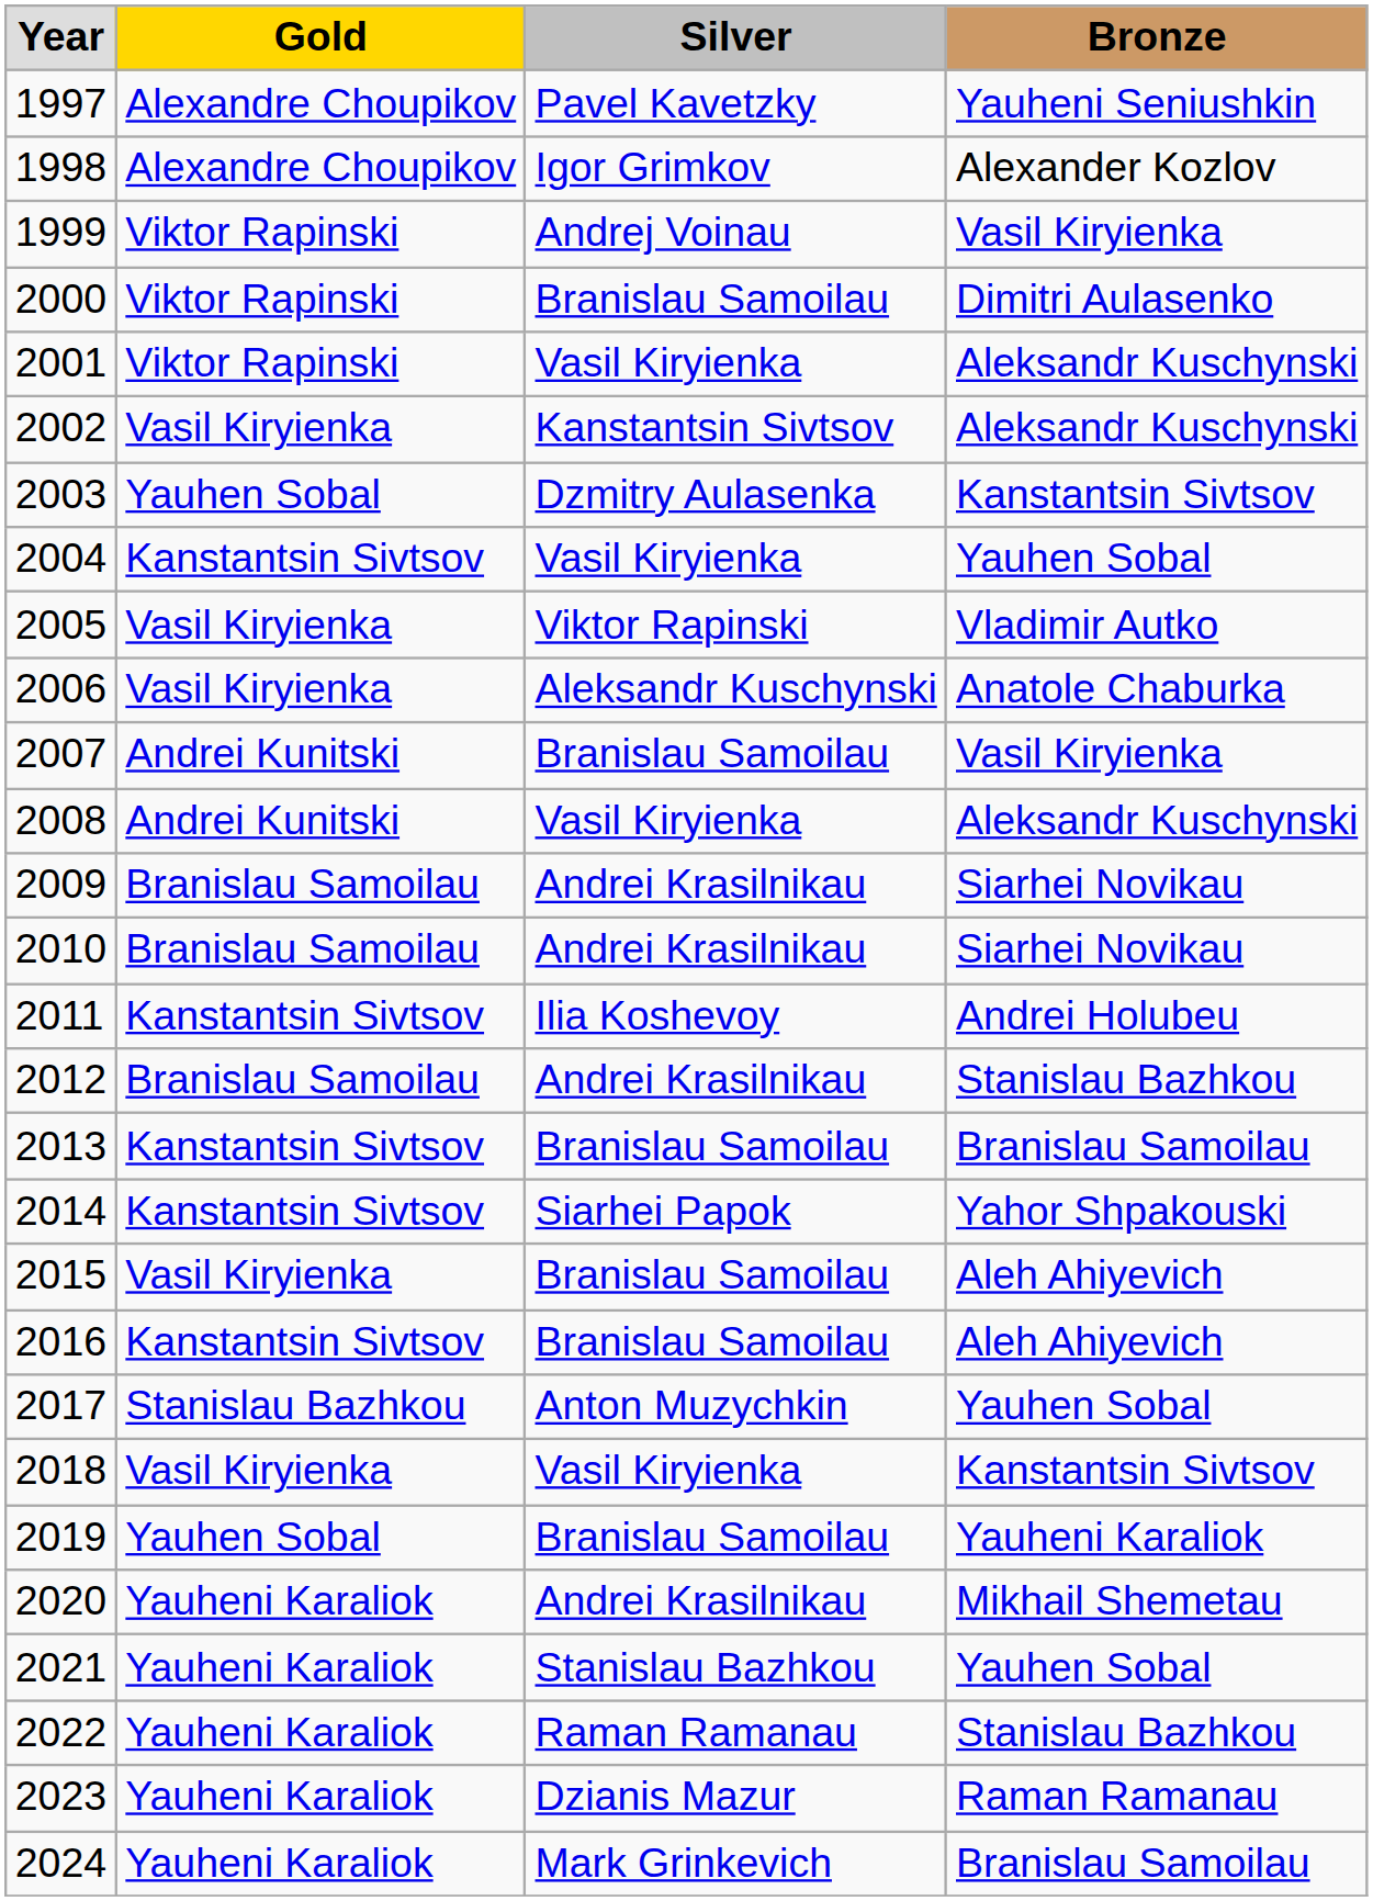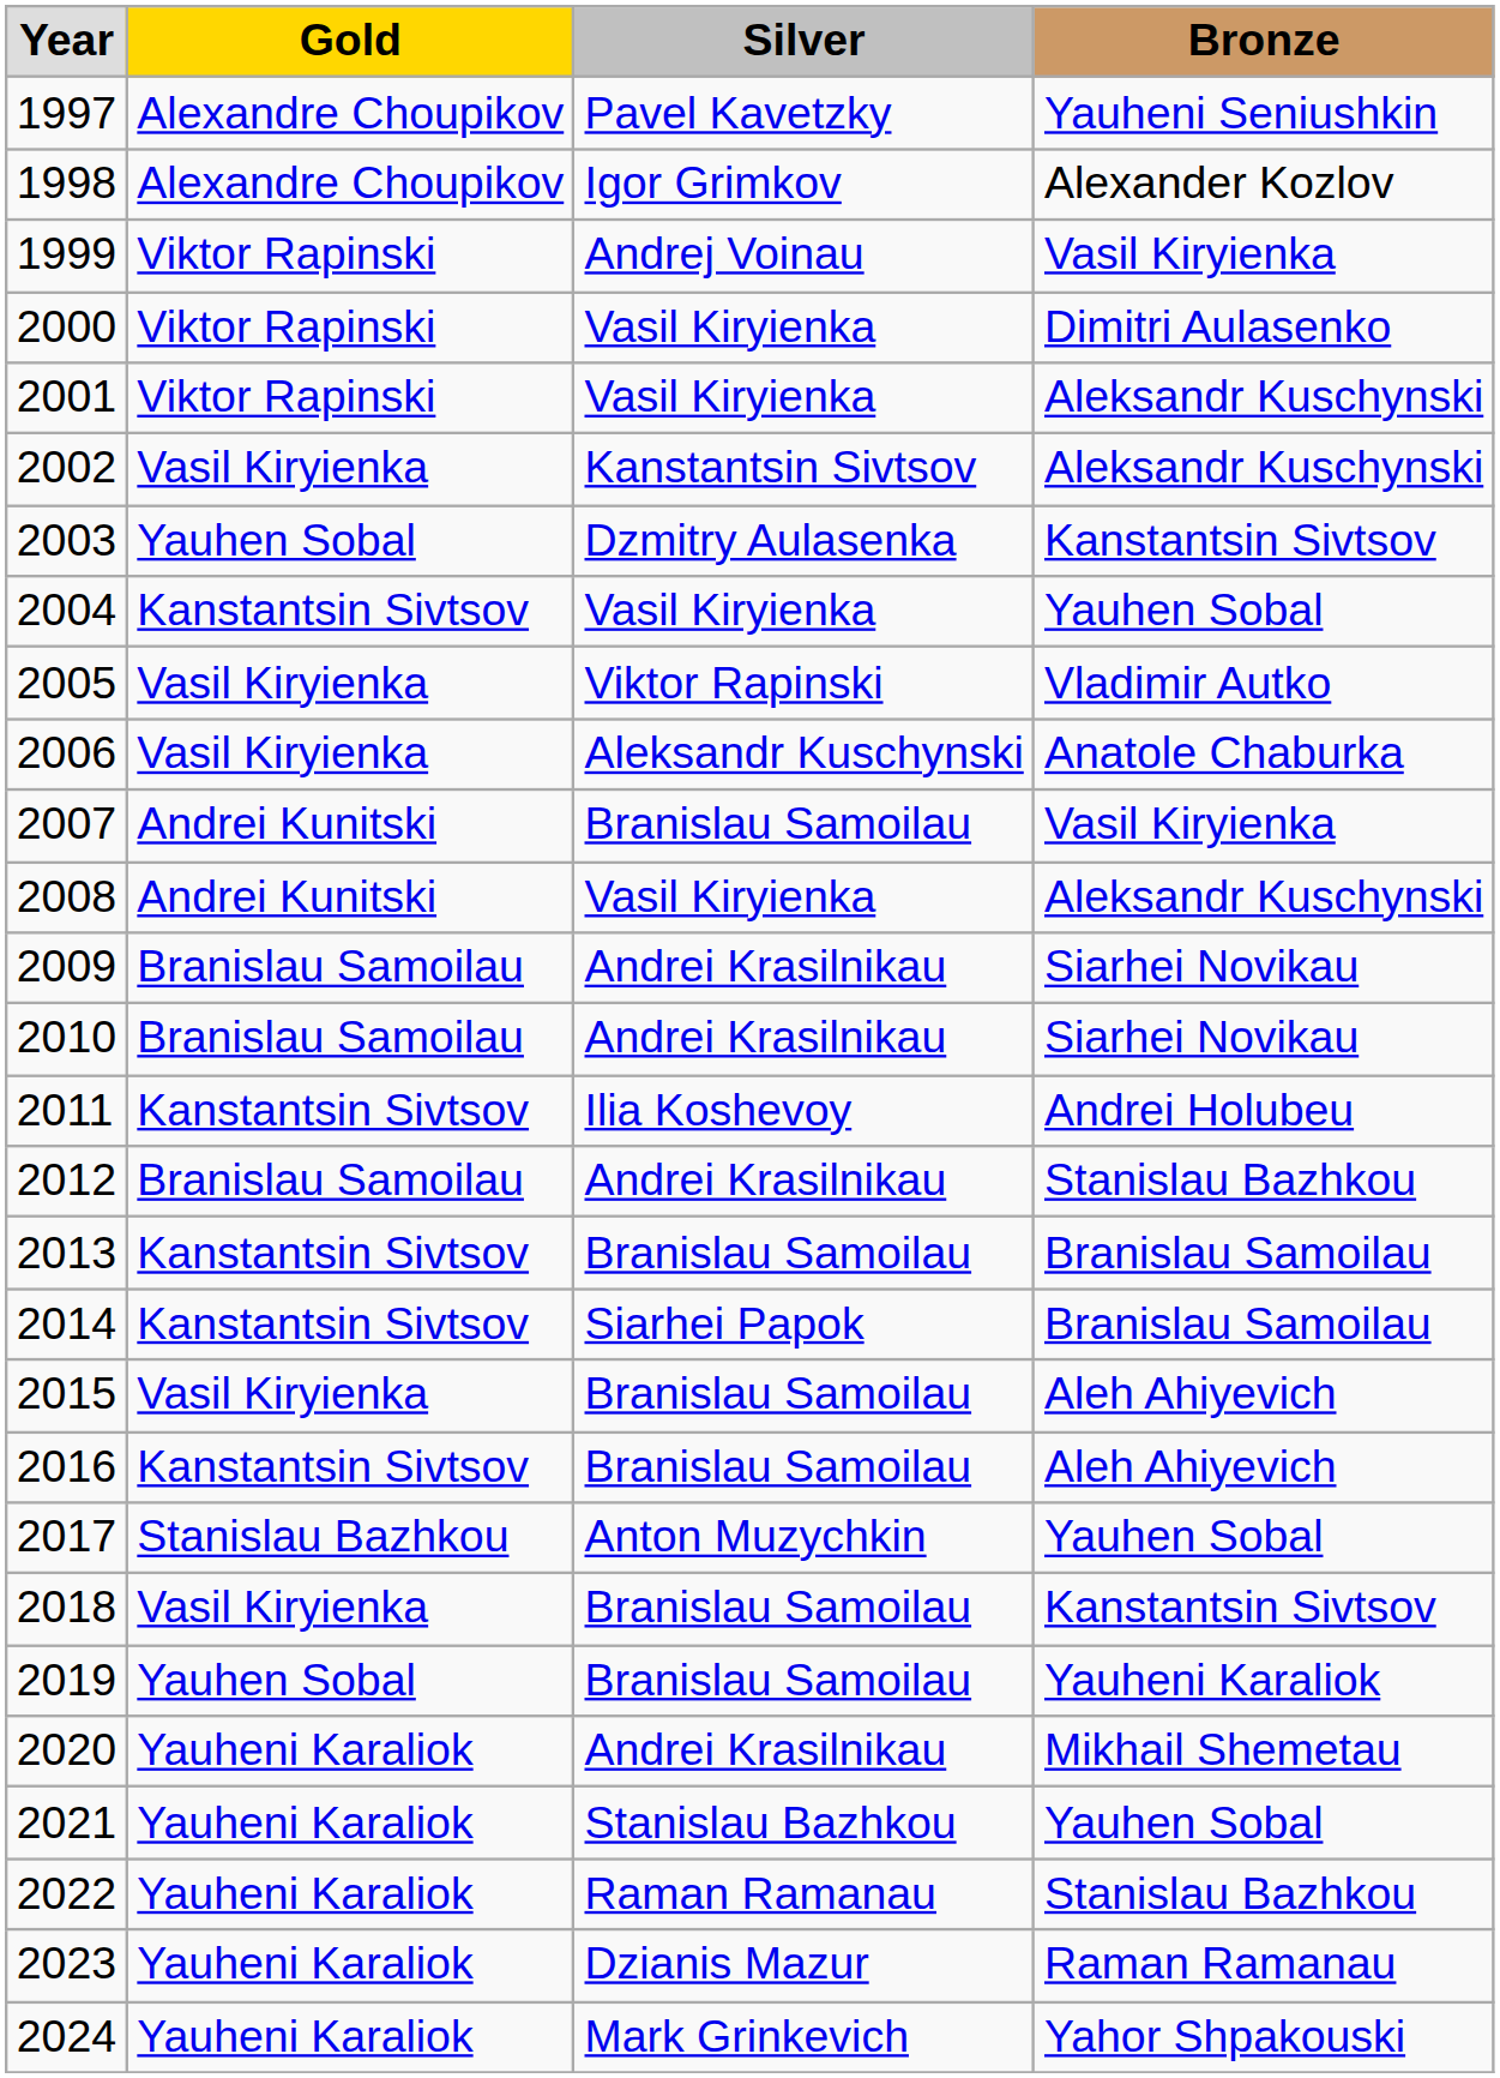 <table class="wikitable" style="text-align:left;">
 <tr>
 <td style="background:#DDDDDD; font-weight:bold; text-align:center;">Year</td>
 <td style="background:gold; font-weight:bold; text-align:center;">Gold</td>
 <td style="background:silver; font-weight:bold; text-align:center;">Silver</td>
 <td style="background:#cc9966; font-weight:bold; text-align:center;">Bronze</td>
 </tr>
 <tr>
 <td>1997</td>
 <td><a href='#'>Alexandre Choupikov</a></td>
 <td><a href='#'>Pavel Kavetzky</a></td>
 <td><a href='#'>Yauheni Seniushkin</a></td>
 </tr>
 <tr>
 <td>1998</td>
 <td><a href='#'>Alexandre Choupikov</a></td>
 <td><a href='#'>Igor Grimkov</a></td>
 <td>Alexander Kozlov</td>
 </tr>
 <tr>
 <td>1999</td>
 <td><a href='#'>Viktor Rapinski</a></td>
 <td><a href='#'>Andrej Voinau</a></td>
 <td><a href='#'>Vasil Kiryienka</a></td>
 </tr>
 <tr>
 <td>2000</td>
 <td><a href='#'>Viktor Rapinski</a></td>
-<td><a href='#'>Branislau Samoilau</a></td>
+<td><a href='#'>Vasil Kiryienka</a></td>
 <td><a href='#'>Dimitri Aulasenko</a></td>
 </tr>
 <tr>
 <td>2001</td>
 <td><a href='#'>Viktor Rapinski</a></td>
 <td><a href='#'>Vasil Kiryienka</a></td>
 <td><a href='#'>Aleksandr Kuschynski</a></td>
 </tr>
 <tr>
 <td>2002</td>
 <td><a href='#'>Vasil Kiryienka</a></td>
 <td><a href='#'>Kanstantsin Sivtsov</a></td>
 <td><a href='#'>Aleksandr Kuschynski</a></td>
 </tr>
 <tr>
 <td>2003</td>
 <td><a href='#'>Yauhen Sobal</a></td>
 <td><a href='#'>Dzmitry Aulasenka</a></td>
 <td><a href='#'>Kanstantsin Sivtsov</a></td>
 </tr>
 <tr>
 <td>2004</td>
 <td><a href='#'>Kanstantsin Sivtsov</a></td>
 <td><a href='#'>Vasil Kiryienka</a></td>
 <td><a href='#'>Yauhen Sobal</a></td>
 </tr>
 <tr>
 <td>2005</td>
 <td><a href='#'>Vasil Kiryienka</a></td>
 <td><a href='#'>Viktor Rapinski</a></td>
 <td><a href='#'>Vladimir Autko</a></td>
 </tr>
 <tr>
 <td>2006</td>
 <td><a href='#'>Vasil Kiryienka</a></td>
 <td><a href='#'>Aleksandr Kuschynski</a></td>
 <td><a href='#'>Anatole Chaburka</a></td>
 </tr>
 <tr>
 <td>2007</td>
 <td><a href='#'>Andrei Kunitski</a></td>
 <td><a href='#'>Branislau Samoilau</a></td>
 <td><a href='#'>Vasil Kiryienka</a></td>
 </tr>
 <tr>
 <td>2008</td>
 <td><a href='#'>Andrei Kunitski</a></td>
 <td><a href='#'>Vasil Kiryienka</a></td>
 <td><a href='#'>Aleksandr Kuschynski</a></td>
 </tr>
 <tr>
 <td>2009</td>
 <td><a href='#'>Branislau Samoilau</a></td>
 <td><a href='#'>Andrei Krasilnikau</a></td>
 <td><a href='#'>Siarhei Novikau</a></td>
 </tr>
 <tr>
 <td>2010</td>
 <td><a href='#'>Branislau Samoilau</a></td>
 <td><a href='#'>Andrei Krasilnikau</a></td>
 <td><a href='#'>Siarhei Novikau</a></td>
 </tr>
 <tr>
 <td>2011</td>
 <td><a href='#'>Kanstantsin Sivtsov</a></td>
 <td><a href='#'>Ilia Koshevoy</a></td>
 <td><a href='#'>Andrei Holubeu</a></td>
 </tr>
 <tr>
 <td>2012</td>
 <td><a href='#'>Branislau Samoilau</a></td>
 <td><a href='#'>Andrei Krasilnikau</a></td>
 <td><a href='#'>Stanislau Bazhkou</a></td>
 </tr>
 <tr>
 <td>2013</td>
 <td><a href='#'>Kanstantsin Sivtsov</a></td>
 <td><a href='#'>Branislau Samoilau</a></td>
 <td><a href='#'>Branislau Samoilau</a></td>
 </tr>
 <tr>
 <td>2014</td>
 <td><a href='#'>Kanstantsin Sivtsov</a></td>
 <td><a href='#'>Siarhei Papok</a></td>
-<td><a href='#'>Yahor Shpakouski</a></td>
+<td><a href='#'>Branislau Samoilau</a></td>
 </tr>
 <tr>
 <td>2015</td>
 <td><a href='#'>Vasil Kiryienka</a></td>
 <td><a href='#'>Branislau Samoilau</a></td>
 <td><a href='#'>Aleh Ahiyevich</a></td>
 </tr>
 <tr>
 <td>2016</td>
 <td><a href='#'>Kanstantsin Sivtsov</a></td>
 <td><a href='#'>Branislau Samoilau</a></td>
 <td><a href='#'>Aleh Ahiyevich</a></td>
 </tr>
 <tr>
 <td>2017</td>
 <td><a href='#'>Stanislau Bazhkou</a></td>
 <td><a href='#'>Anton Muzychkin</a></td>
 <td><a href='#'>Yauhen Sobal</a></td>
 </tr>
 <tr>
 <td>2018</td>
 <td><a href='#'>Vasil Kiryienka</a></td>
-<td><a href='#'>Vasil Kiryienka</a></td>
+<td><a href='#'>Branislau Samoilau</a></td>
 <td><a href='#'>Kanstantsin Sivtsov</a></td>
 </tr>
 <tr>
 <td>2019</td>
 <td><a href='#'>Yauhen Sobal</a></td>
 <td><a href='#'>Branislau Samoilau</a></td>
 <td><a href='#'>Yauheni Karaliok</a></td>
 </tr>
 <tr>
 <td>2020</td>
 <td><a href='#'>Yauheni Karaliok</a></td>
 <td><a href='#'>Andrei Krasilnikau</a></td>
 <td><a href='#'>Mikhail Shemetau</a></td>
 </tr>
 <tr>
 <td>2021</td>
 <td><a href='#'>Yauheni Karaliok</a></td>
 <td><a href='#'>Stanislau Bazhkou</a></td>
 <td><a href='#'>Yauhen Sobal</a></td>
 </tr>
 <tr>
 <td>2022</td>
 <td><a href='#'>Yauheni Karaliok</a></td>
 <td><a href='#'>Raman Ramanau</a></td>
 <td><a href='#'>Stanislau Bazhkou</a></td>
 </tr>
 <tr>
 <td>2023</td>
 <td><a href='#'>Yauheni Karaliok</a></td>
 <td><a href='#'>Dzianis Mazur</a></td>
 <td><a href='#'>Raman Ramanau</a></td>
 </tr>
 <tr>
 <td>2024</td>
 <td><a href='#'>Yauheni Karaliok</a></td>
 <td><a href='#'>Mark Grinkevich</a></td>
-<td><a href='#'>Branislau Samoilau</a></td>
+<td><a href='#'>Yahor Shpakouski</a></td>
 </tr>
 </table>
